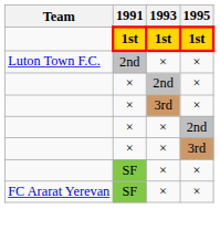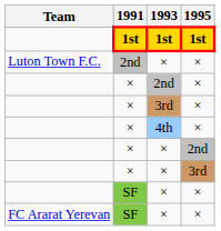 <table class="wikitable" style="text-align: center; width:%">
 <tr>
 <th>Team</th>
 <th>1991</th>
 <th>1993</th>
 <th>1995</th>
 </tr>
 <tr>
 <td align="left"></td>
 <td bgcolor="gold" style="border: 3px solid red"><strong>1st</strong></td>
 <td bgcolor="gold" style="border: 3px solid red"><strong>1st</strong></td>
 <td bgcolor="gold" style="border: 3px solid red"><strong>1st</strong></td>
 </tr>
 <tr>
 <td align="left"> <a href='#'>Luton Town F.C.</a></td>
 <td bgcolor="silver">2nd</td>
 <td>×</td>
 <td>×</td>
 </tr>
 <tr>
 <td align="left"></td>
 <td>×</td>
 <td bgcolor="silver">2nd</td>
 <td>×</td>
 </tr>
 <tr>
 <td align="left"></td>
 <td>×</td>
 <td bgcolor="#cc9966">3rd</td>
 <td>×</td>
 </tr>
 <tr>
 <td align="left"></td>
 <td>×</td>
+<td style="background:#9acdff;">4th</td>
+<td>×</td>
+</tr>
+<tr>
+<td align="left"></td>
+<td>×</td>
 <td>×</td>
 <td bgcolor="silver">2nd</td>
 </tr>
 <tr>
 <td align="left"></td>
 <td>×</td>
 <td>×</td>
 <td bgcolor="#cc9966">3rd</td>
 </tr>
 <tr>
 <td align="left"></td>
 <td style="background:#81c846;">SF</td>
 <td>×</td>
 <td>×</td>
 </tr>
 <tr>
 <td align="left"> <a href='#'>FC Ararat Yerevan</a></td>
 <td style="background:#81c846;">SF</td>
 <td>×</td>
 <td>×</td>
 </tr>
 </table>
